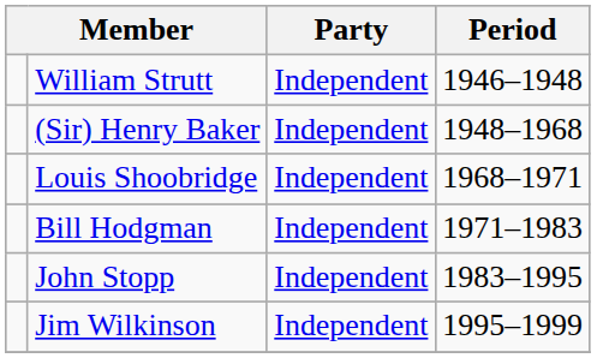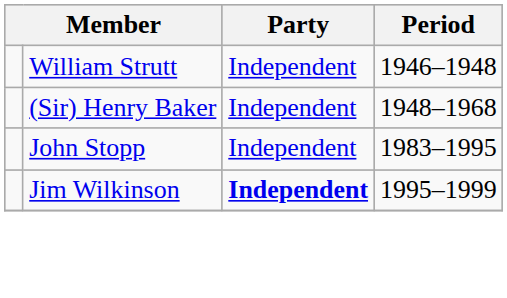 <table class="wikitable">
 <tr>
 <th colspan="2">Member</th>
 <th>Party</th>
 <th>Period</th>
 </tr>
 <tr>
 <td> </td>
 <td><a href='#'>William Strutt</a></td>
 <td><a href='#'>Independent</a></td>
 <td>1946–1948</td>
 </tr>
 <tr>
 <td> </td>
 <td><a href='#'>(Sir) Henry Baker</a></td>
 <td><a href='#'>Independent</a></td>
 <td>1948–1968</td>
 </tr>
 <tr>
 <td> </td>
-<td><a href='#'>Louis Shoobridge</a></td>
-<td><a href='#'>Independent</a></td>
-<td>1968–1971</td>
-</tr>
-<tr>
-<td> </td>
-<td><a href='#'>Bill Hodgman</a></td>
-<td><a href='#'>Independent</a></td>
-<td>1971–1983</td>
-</tr>
-<tr>
-<td> </td>
 <td><a href='#'>John Stopp</a></td>
 <td><a href='#'>Independent</a></td>
 <td>1983–1995</td>
 </tr>
 <tr>
 <td> </td>
 <td><a href='#'>Jim Wilkinson</a></td>
-<td><a href='#'>Independent</a></td>
+<td><strong><a href='#'>Independent</a></strong></td>
 <td>1995–1999</td>
 </tr>
 <tr>
 </tr>
 </table>
